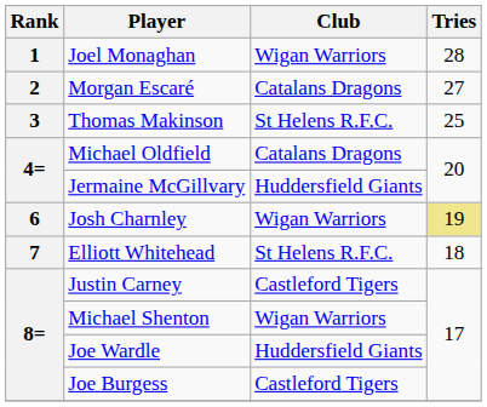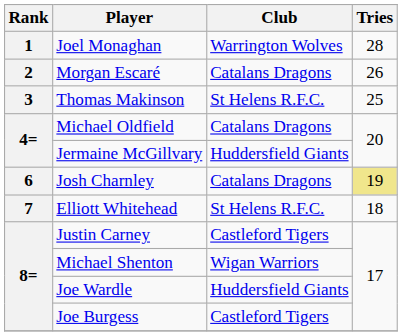 <table class="wikitable" style="text-align:center">
 <tr>
 <th>Rank</th>
 <th>Player</th>
 <th>Club</th>
 <th>Tries</th>
 </tr>
 <tr>
 <th>1</th>
 <td align="left"> <a href='#'>Joel Monaghan</a></td>
-<td align="left"> <a href='#'>Wigan Warriors</a></td>
+<td align="left"> <a href='#'>Warrington Wolves</a></td>
 <td>28</td>
 </tr>
 <tr>
 <th>2</th>
 <td align="left"> <a href='#'>Morgan Escaré</a></td>
 <td align="left"> <a href='#'>Catalans Dragons</a></td>
-<td>27</td>
+<td>26</td>
 </tr>
 <tr>
 <th>3</th>
 <td align="left"> <a href='#'>Thomas Makinson</a></td>
 <td align="left"> <a href='#'>St Helens R.F.C.</a></td>
 <td>25</td>
 </tr>
 <tr>
 <th rowspan=2>4=</th>
 <td align="left"> <a href='#'>Michael Oldfield</a></td>
 <td align="left"> <a href='#'>Catalans Dragons</a></td>
 <td rowspan=2>20</td>
 </tr>
 <tr>
 <td align="left"> <a href='#'>Jermaine McGillvary</a></td>
 <td align="left"> <a href='#'>Huddersfield Giants</a></td>
 </tr>
 <tr>
 <th>6</th>
 <td align="left"> <a href='#'>Josh Charnley</a></td>
-<td align="left"> <a href='#'>Wigan Warriors</a></td>
+<td align="left"> <a href='#'>Catalans Dragons</a></td>
 <td style="background: khaki;">19</td>
 </tr>
 <tr>
 <th>7</th>
 <td align="left"> <a href='#'>Elliott Whitehead</a></td>
 <td align="left"> <a href='#'>St Helens R.F.C.</a></td>
 <td>18</td>
 </tr>
 <tr>
 <th rowspan=4>8=</th>
 <td align="left"> <a href='#'>Justin Carney</a></td>
 <td align="left"> <a href='#'>Castleford Tigers</a></td>
 <td rowspan=4>17</td>
 </tr>
 <tr>
 <td align="left"> <a href='#'>Michael Shenton</a></td>
 <td align="left"> <a href='#'>Wigan Warriors</a></td>
 </tr>
 <tr>
 <td align="left"> <a href='#'>Joe Wardle</a></td>
 <td align="left"> <a href='#'>Huddersfield Giants</a></td>
 </tr>
 <tr>
 <td align="left"> <a href='#'>Joe Burgess</a></td>
 <td align="left"> <a href='#'>Castleford Tigers</a></td>
 </tr>
 <tr>
 </tr>
 </table>
